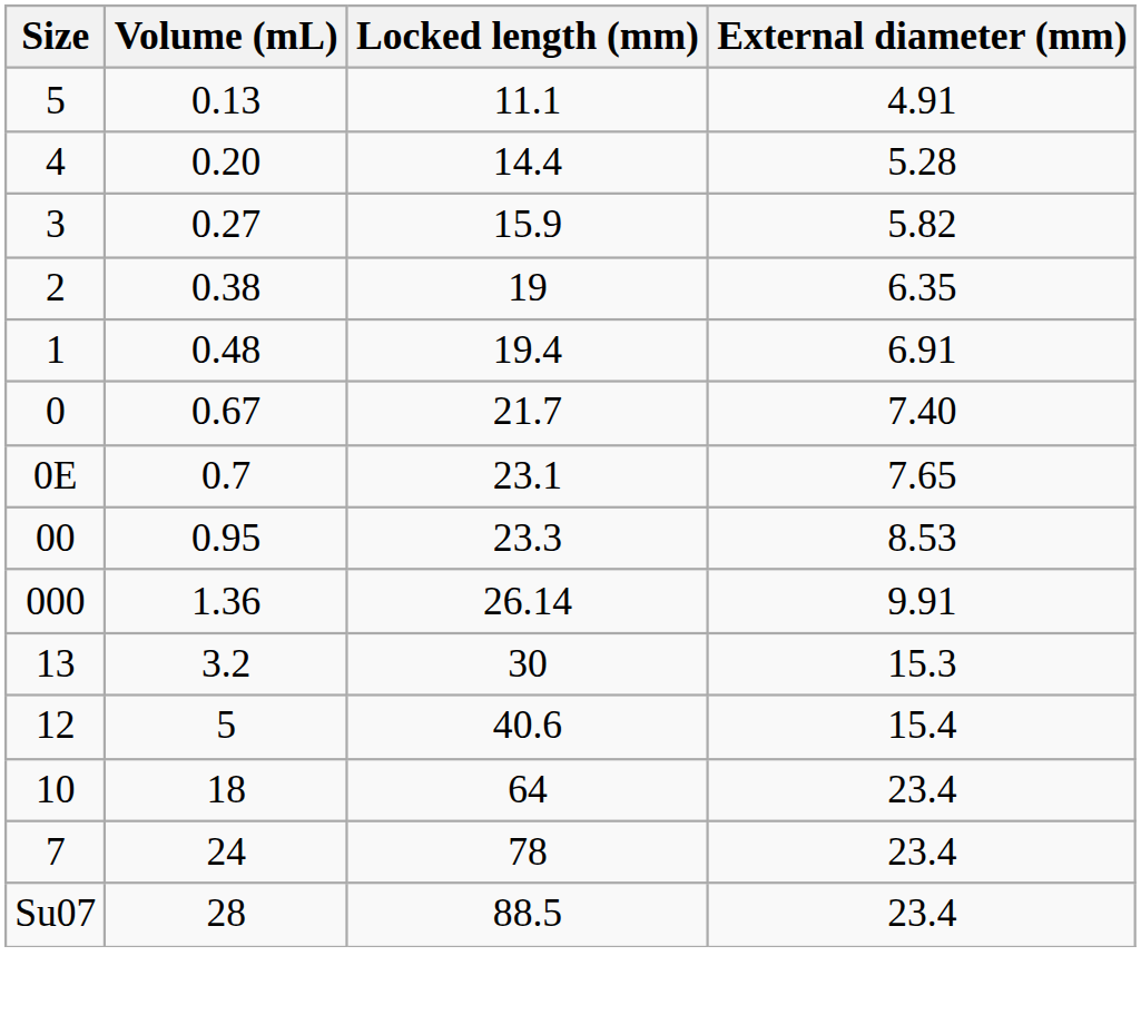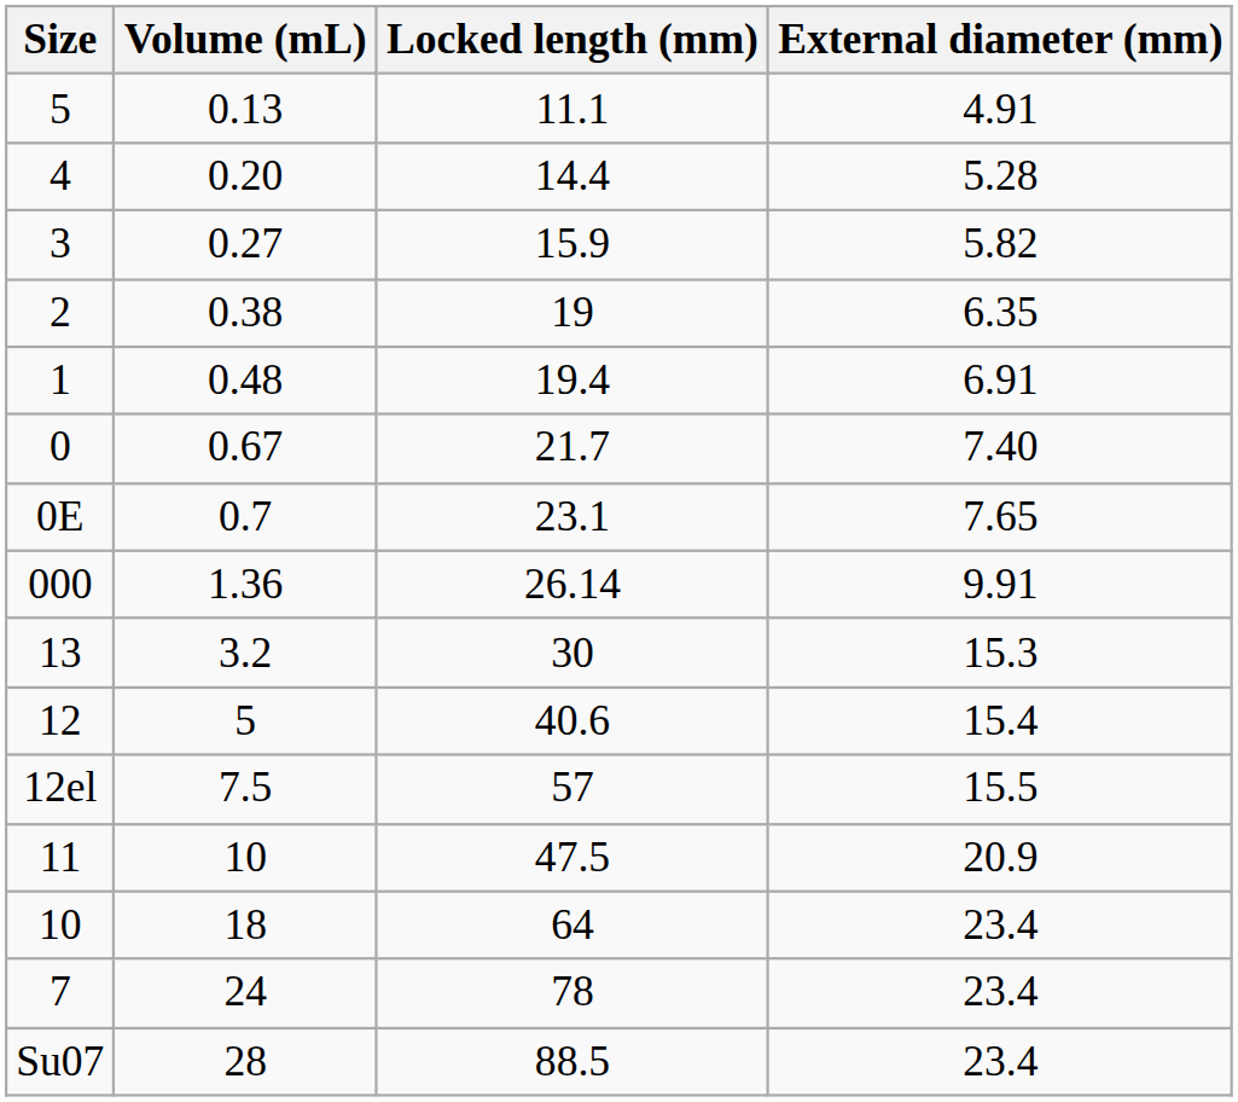 <table class="wikitable" style="text-align:center">
 <tr>
 <th>Size</th>
 <th>Volume (mL)</th>
 <th>Locked length (mm)</th>
 <th>External diameter (mm)</th>
 </tr>
 <tr>
 <td>5</td>
 <td>0.13</td>
 <td>11.1</td>
 <td>4.91</td>
 </tr>
 <tr>
 <td>4</td>
 <td>0.20</td>
 <td>14.4</td>
 <td>5.28</td>
 </tr>
 <tr>
 <td>3</td>
 <td>0.27</td>
 <td>15.9</td>
 <td>5.82</td>
 </tr>
 <tr>
 <td>2</td>
 <td>0.38</td>
 <td>19</td>
 <td>6.35</td>
 </tr>
 <tr>
 <td>1</td>
 <td>0.48</td>
 <td>19.4</td>
 <td>6.91</td>
 </tr>
 <tr>
 <td>0</td>
 <td>0.67</td>
 <td>21.7</td>
 <td>7.40</td>
 </tr>
 <tr>
 <td>0E</td>
 <td>0.7</td>
 <td>23.1</td>
 <td>7.65</td>
 </tr>
 <tr>
-<td>00</td>
-<td>0.95</td>
-<td>23.3</td>
-<td>8.53</td>
-</tr>
-<tr>
 <td>000</td>
 <td>1.36</td>
 <td>26.14</td>
 <td>9.91</td>
 </tr>
 <tr>
 <td>13</td>
 <td>3.2</td>
 <td>30</td>
 <td>15.3</td>
 </tr>
 <tr>
 <td>12</td>
 <td>5</td>
 <td>40.6</td>
 <td>15.4</td>
+</tr>
+<tr>
+<td>12el</td>
+<td>7.5</td>
+<td>57</td>
+<td>15.5</td>
+</tr>
+<tr>
+<td>11</td>
+<td>10</td>
+<td>47.5</td>
+<td>20.9</td>
 </tr>
 <tr>
 <td>10</td>
 <td>18</td>
 <td>64</td>
 <td>23.4</td>
 </tr>
 <tr>
 <td>7</td>
 <td>24</td>
 <td>78</td>
 <td>23.4</td>
 </tr>
 <tr>
 <td>Su07</td>
 <td>28</td>
 <td>88.5</td>
 <td>23.4</td>
 </tr>
 </table>
